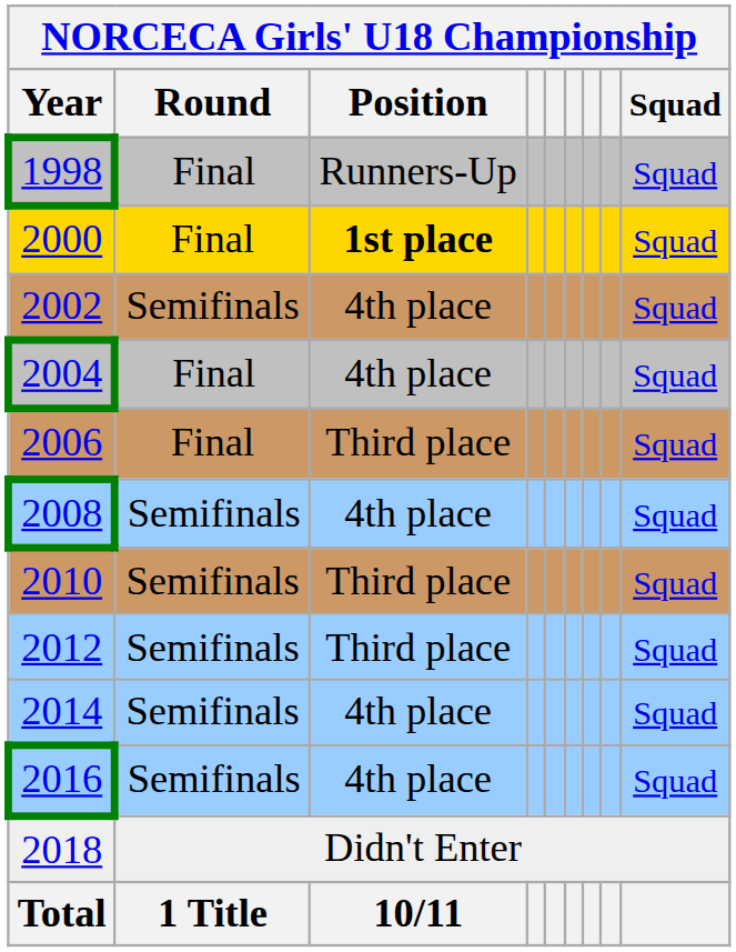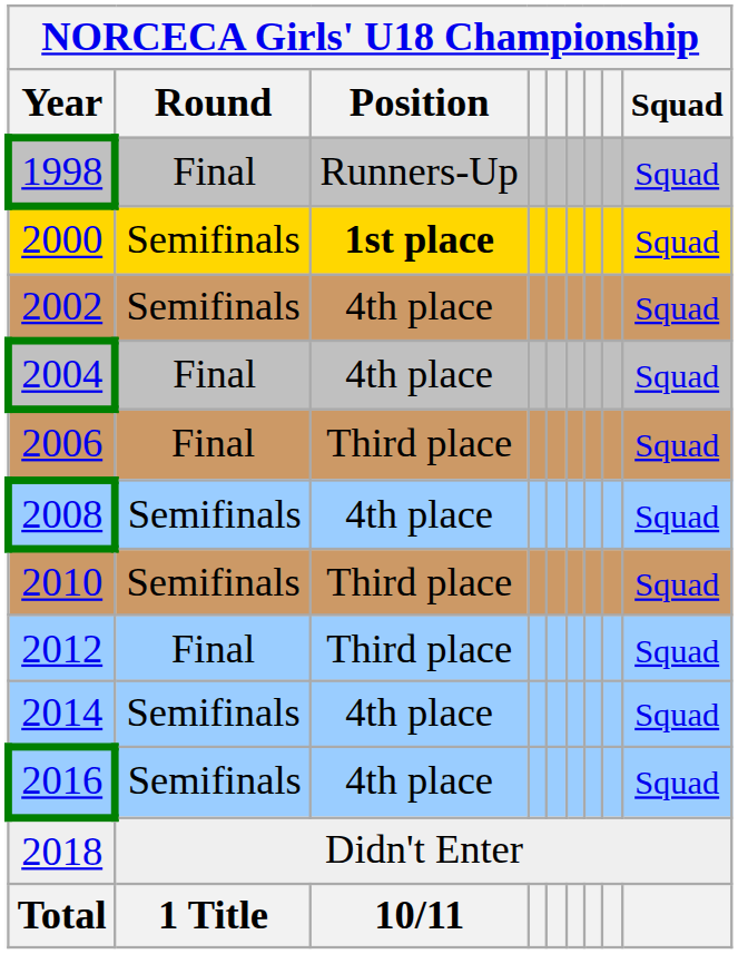 <table class="wikitable" style="text-align: center;">
 <tr>
 <th colspan=9><a href='#'>NORCECA Girls' U18 Championship</a></th>
 </tr>
 <tr>
 <th>Year</th>
 <th>Round</th>
 <th>Position</th>
 <th></th>
 <th></th>
 <th></th>
 <th></th>
 <th></th>
 <th><small>Squad</small></th>
 </tr>
 <tr bgcolor=silver>
 <td style="border:3px solid green"> <a href='#'>1998</a></td>
 <td>Final</td>
 <td>Runners-Up</td>
 <td></td>
 <td></td>
 <td></td>
 <td></td>
 <td></td>
 <td><small><a href='#'>Squad</a></small></td>
 </tr>
 <tr bgcolor=gold>
 <td> <a href='#'>2000</a></td>
-<td>Final</td>
+<td>Semifinals</td>
 <td><strong>1st place</strong></td>
 <td></td>
 <td></td>
 <td></td>
 <td></td>
 <td></td>
 <td><small><a href='#'>Squad</a></small></td>
 </tr>
 <tr bgcolor=cc9966>
 <td> <a href='#'>2002</a></td>
 <td>Semifinals</td>
 <td>4th place</td>
 <td></td>
 <td></td>
 <td></td>
 <td></td>
 <td></td>
 <td><small><a href='#'>Squad</a></small></td>
 </tr>
 <tr bgcolor=silver>
 <td style="border:3px solid green"> <a href='#'>2004</a></td>
 <td>Final</td>
 <td>4th place</td>
 <td></td>
 <td></td>
 <td></td>
 <td></td>
 <td></td>
 <td><small><a href='#'>Squad</a></small></td>
 </tr>
 <tr bgcolor=cc9966>
 <td> <a href='#'>2006</a></td>
 <td>Final</td>
 <td>Third place</td>
 <td></td>
 <td></td>
 <td></td>
 <td></td>
 <td></td>
 <td><small><a href='#'>Squad</a></small></td>
 </tr>
 <tr bgcolor=9acdff>
 <td style="border:3px solid green"> <a href='#'>2008</a></td>
 <td>Semifinals</td>
 <td>4th place</td>
 <td></td>
 <td></td>
 <td></td>
 <td></td>
 <td></td>
 <td><small><a href='#'>Squad</a></small></td>
 </tr>
 <tr bgcolor=cc9966>
 <td> <a href='#'>2010</a></td>
 <td>Semifinals</td>
 <td>Third place</td>
 <td></td>
 <td></td>
 <td></td>
 <td></td>
 <td></td>
 <td><small><a href='#'>Squad</a></small></td>
 </tr>
 <tr bgcolor=9acdff>
 <td> <a href='#'>2012</a></td>
-<td>Semifinals</td>
+<td>Final</td>
 <td>Third place</td>
 <td></td>
 <td></td>
 <td></td>
 <td></td>
 <td></td>
 <td><small><a href='#'>Squad</a></small></td>
 </tr>
 <tr bgcolor=9acdff>
 <td> <a href='#'>2014</a></td>
 <td>Semifinals</td>
 <td>4th place</td>
 <td></td>
 <td></td>
 <td></td>
 <td></td>
 <td></td>
 <td><small><a href='#'>Squad</a></small></td>
 </tr>
 <tr bgcolor=9acdff>
 <td style="border:3px solid green"> <a href='#'>2016</a></td>
 <td>Semifinals</td>
 <td>4th place</td>
 <td></td>
 <td></td>
 <td></td>
 <td></td>
 <td></td>
 <td><small> <a href='#'>Squad</a></small></td>
 </tr>
 <tr bgcolor="efefef">
 <td> <a href='#'>2018</a></td>
 <td colspan=9>Didn't Enter</td>
 </tr>
 <tr>
 <th>Total</th>
 <th>1 Title</th>
 <th>10/11</th>
 <th></th>
 <th></th>
 <th></th>
 <th></th>
 <th></th>
 <th></th>
 </tr>
 </table>
